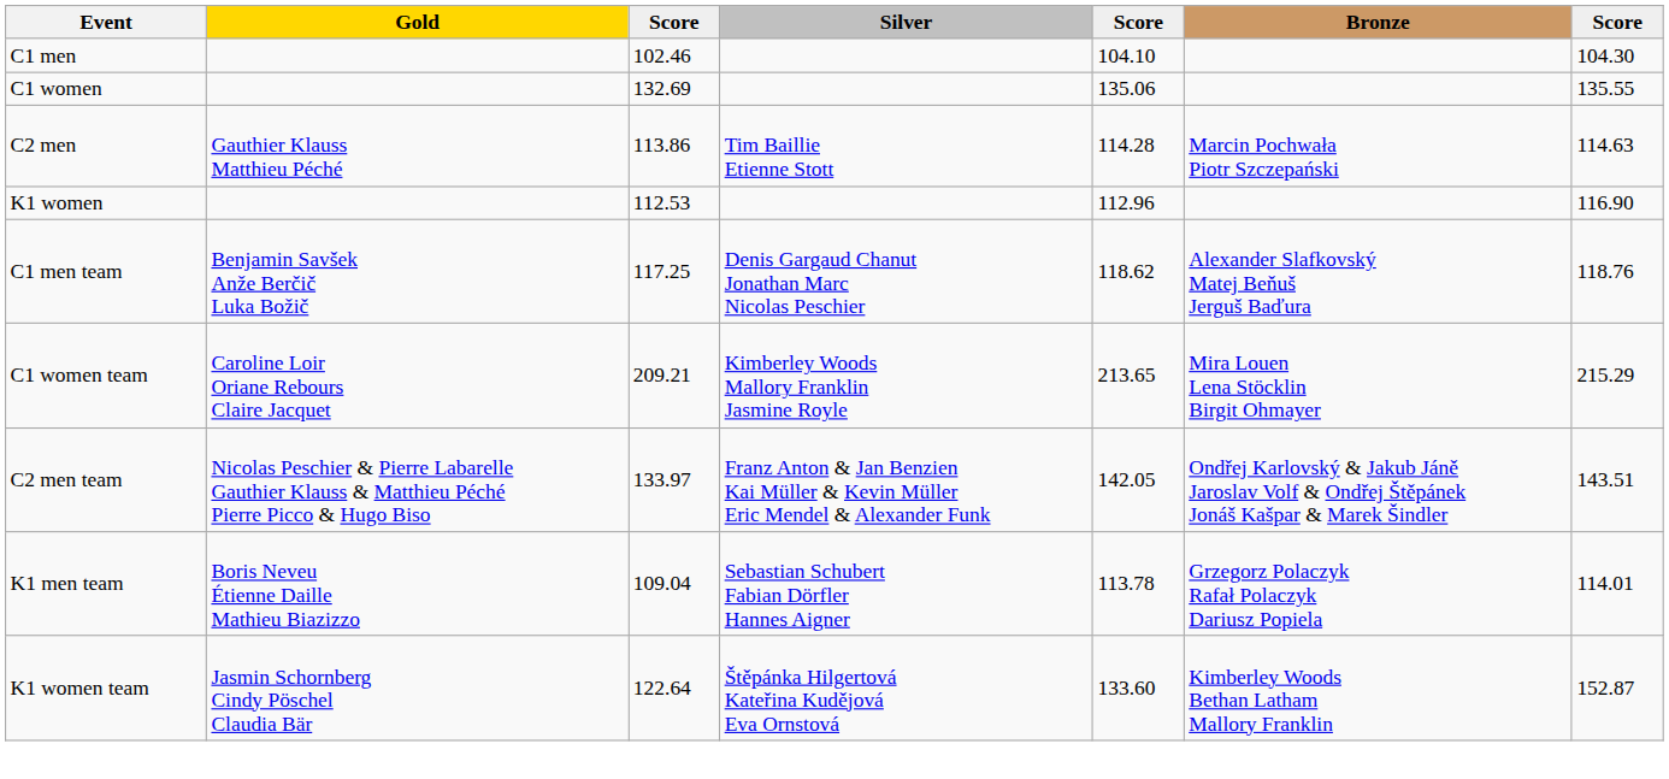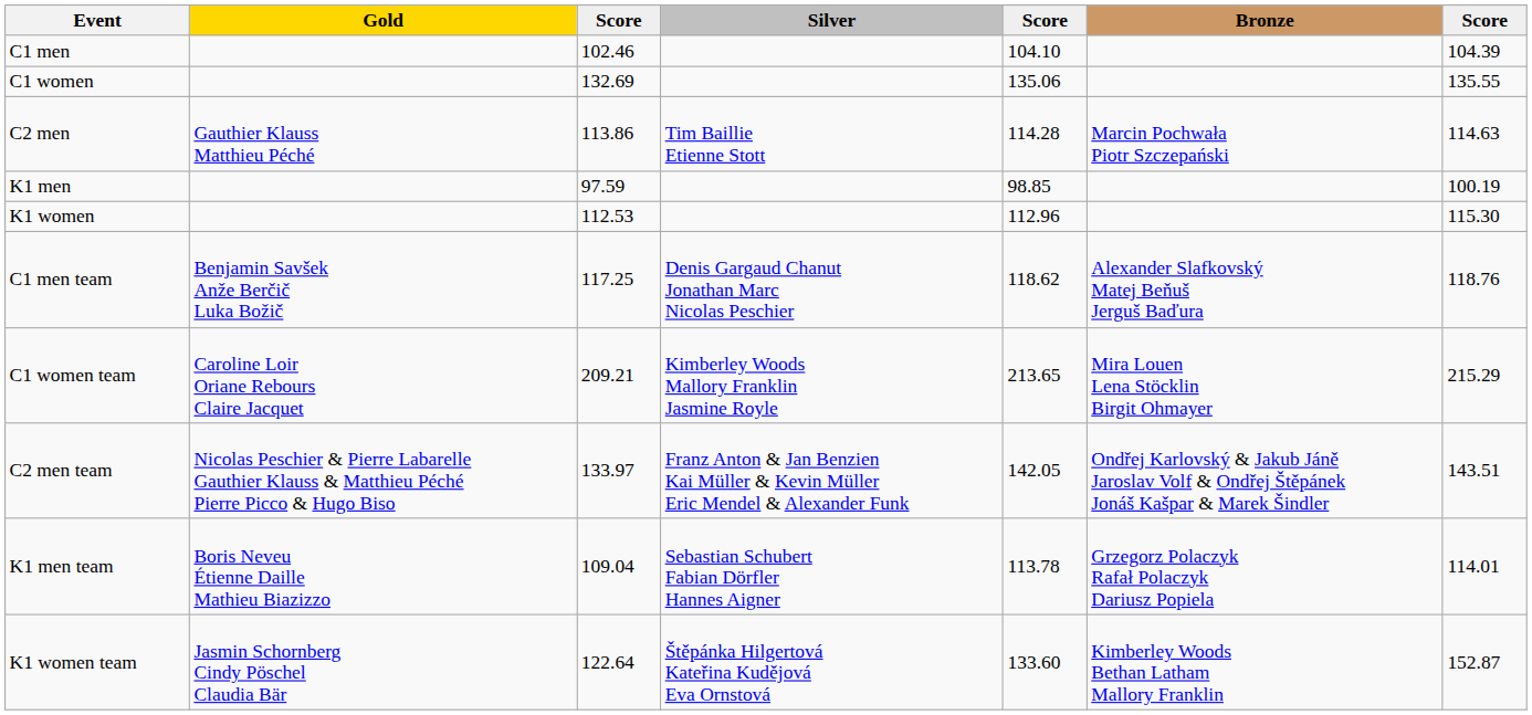 <table class="wikitable" width=100%>
 <tr>
 <th>Event</th>
 <td align=center bgcolor="gold"><strong>Gold</strong></td>
 <td align=center bgcolor="EFEFEF"><strong>Score</strong></td>
 <td align=center bgcolor="silver"><strong>Silver</strong></td>
 <td align=center bgcolor="EFEFEF"><strong>Score</strong></td>
 <td align=center bgcolor="CC9966"><strong>Bronze</strong></td>
 <td align=center bgcolor="EFEFEF"><strong>Score</strong></td>
 </tr>
 <tr>
 <td>C1 men</td>
 <td></td>
 <td>102.46</td>
 <td></td>
 <td>104.10</td>
 <td></td>
-<td>104.30</td>
+<td>104.39</td>
 </tr>
 <tr>
 <td>C1 women</td>
 <td></td>
 <td>132.69</td>
 <td></td>
 <td>135.06</td>
 <td></td>
 <td>135.55</td>
 </tr>
 <tr>
 <td>C2 men</td>
 <td><br><a href='#'>Gauthier Klauss</a><br><a href='#'>Matthieu Péché</a></td>
 <td>113.86</td>
 <td><br><a href='#'>Tim Baillie</a><br><a href='#'>Etienne Stott</a></td>
 <td>114.28</td>
 <td><br><a href='#'>Marcin Pochwała</a><br><a href='#'>Piotr Szczepański</a></td>
 <td>114.63</td>
 </tr>
 <tr>
+<td>K1 men</td>
+<td></td>
+<td>97.59</td>
+<td></td>
+<td>98.85</td>
+<td></td>
+<td>100.19</td>
+</tr>
+<tr>
 <td>K1 women</td>
 <td></td>
 <td>112.53</td>
 <td></td>
 <td>112.96</td>
 <td></td>
-<td>116.90</td>
+<td>115.30</td>
 </tr>
 <tr>
 <td>C1 men team</td>
 <td><br><a href='#'>Benjamin Savšek</a><br><a href='#'>Anže Berčič</a><br><a href='#'>Luka Božič</a></td>
 <td>117.25</td>
 <td><br><a href='#'>Denis Gargaud Chanut</a><br><a href='#'>Jonathan Marc</a><br><a href='#'>Nicolas Peschier</a></td>
 <td>118.62</td>
 <td><br><a href='#'>Alexander Slafkovský</a><br><a href='#'>Matej Beňuš</a><br><a href='#'>Jerguš Baďura</a></td>
 <td>118.76</td>
 </tr>
 <tr>
 <td>C1 women team</td>
 <td><br><a href='#'>Caroline Loir</a><br><a href='#'>Oriane Rebours</a><br><a href='#'>Claire Jacquet</a></td>
 <td>209.21</td>
 <td><br><a href='#'>Kimberley Woods</a><br><a href='#'>Mallory Franklin</a><br><a href='#'>Jasmine Royle</a></td>
 <td>213.65</td>
 <td><br><a href='#'>Mira Louen</a><br><a href='#'>Lena Stöcklin</a><br><a href='#'>Birgit Ohmayer</a></td>
 <td>215.29</td>
 </tr>
 <tr>
 <td>C2 men team</td>
 <td><br><a href='#'>Nicolas Peschier</a> & <a href='#'>Pierre Labarelle</a><br><a href='#'>Gauthier Klauss</a> & <a href='#'>Matthieu Péché</a><br><a href='#'>Pierre Picco</a> & <a href='#'>Hugo Biso</a></td>
 <td>133.97</td>
 <td><br><a href='#'>Franz Anton</a> & <a href='#'>Jan Benzien</a><br><a href='#'>Kai Müller</a> & <a href='#'>Kevin Müller</a><br><a href='#'>Eric Mendel</a> & <a href='#'>Alexander Funk</a></td>
 <td>142.05</td>
 <td><br><a href='#'>Ondřej Karlovský</a> & <a href='#'>Jakub Jáně</a><br><a href='#'>Jaroslav Volf</a> & <a href='#'>Ondřej Štěpánek</a><br><a href='#'>Jonáš Kašpar</a> & <a href='#'>Marek Šindler</a></td>
 <td>143.51</td>
 </tr>
 <tr>
 <td>K1 men team</td>
 <td><br><a href='#'>Boris Neveu</a><br><a href='#'>Étienne Daille</a><br><a href='#'>Mathieu Biazizzo</a></td>
 <td>109.04</td>
 <td><br><a href='#'>Sebastian Schubert</a><br><a href='#'>Fabian Dörfler</a><br><a href='#'>Hannes Aigner</a></td>
 <td>113.78</td>
 <td><br><a href='#'>Grzegorz Polaczyk</a><br><a href='#'>Rafał Polaczyk</a><br><a href='#'>Dariusz Popiela</a></td>
 <td>114.01</td>
 </tr>
 <tr>
 <td>K1 women team</td>
 <td><br><a href='#'>Jasmin Schornberg</a><br><a href='#'>Cindy Pöschel</a><br><a href='#'>Claudia Bär</a></td>
 <td>122.64</td>
 <td><br><a href='#'>Štěpánka Hilgertová</a><br><a href='#'>Kateřina Kudějová</a><br><a href='#'>Eva Ornstová</a></td>
 <td>133.60</td>
 <td><br><a href='#'>Kimberley Woods</a><br><a href='#'>Bethan Latham</a><br><a href='#'>Mallory Franklin</a></td>
 <td>152.87</td>
 </tr>
 </table>
